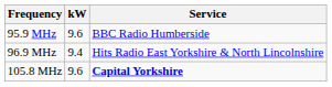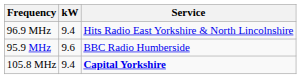 <table class="wikitable sortable">
 <tr>
 <th>Frequency</th>
 <th>kW</th>
 <th>Service</th>
 </tr>
 <tr>
+<td>96.9 MHz</td>
+<td>9.4</td>
+<td><a href='#'>Hits Radio East Yorkshire & North Lincolnshire</a></td>
+</tr>
+<tr>
 <td>95.9 <a href='#'>MHz</a></td>
 <td>9.6</td>
 <td><a href='#'>BBC Radio Humberside</a></td>
 </tr>
 <tr>
-<td>96.9 MHz</td>
+<td>105.8 MHz</td>
 <td>9.4</td>
-<td><a href='#'>Hits Radio East Yorkshire & North Lincolnshire</a></td>
-</tr>
-<tr>
-<td>105.8 MHz</td>
-<td>9.6</td>
 <td><strong><a href='#'>Capital Yorkshire</a></strong></td>
 </tr>
 </table>
